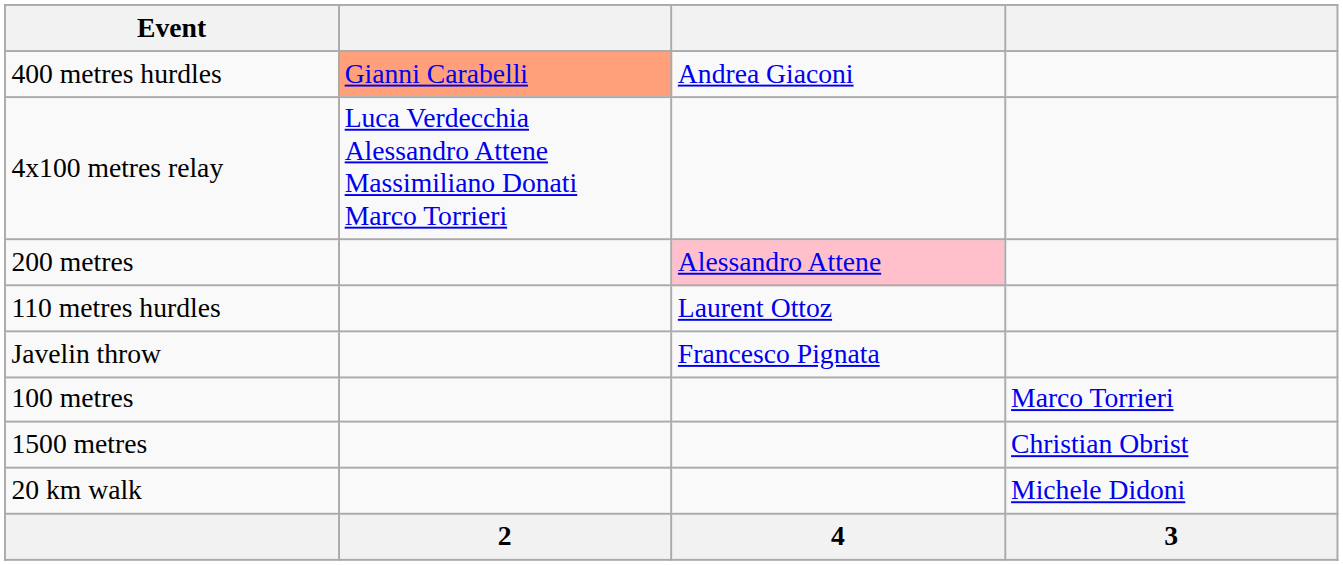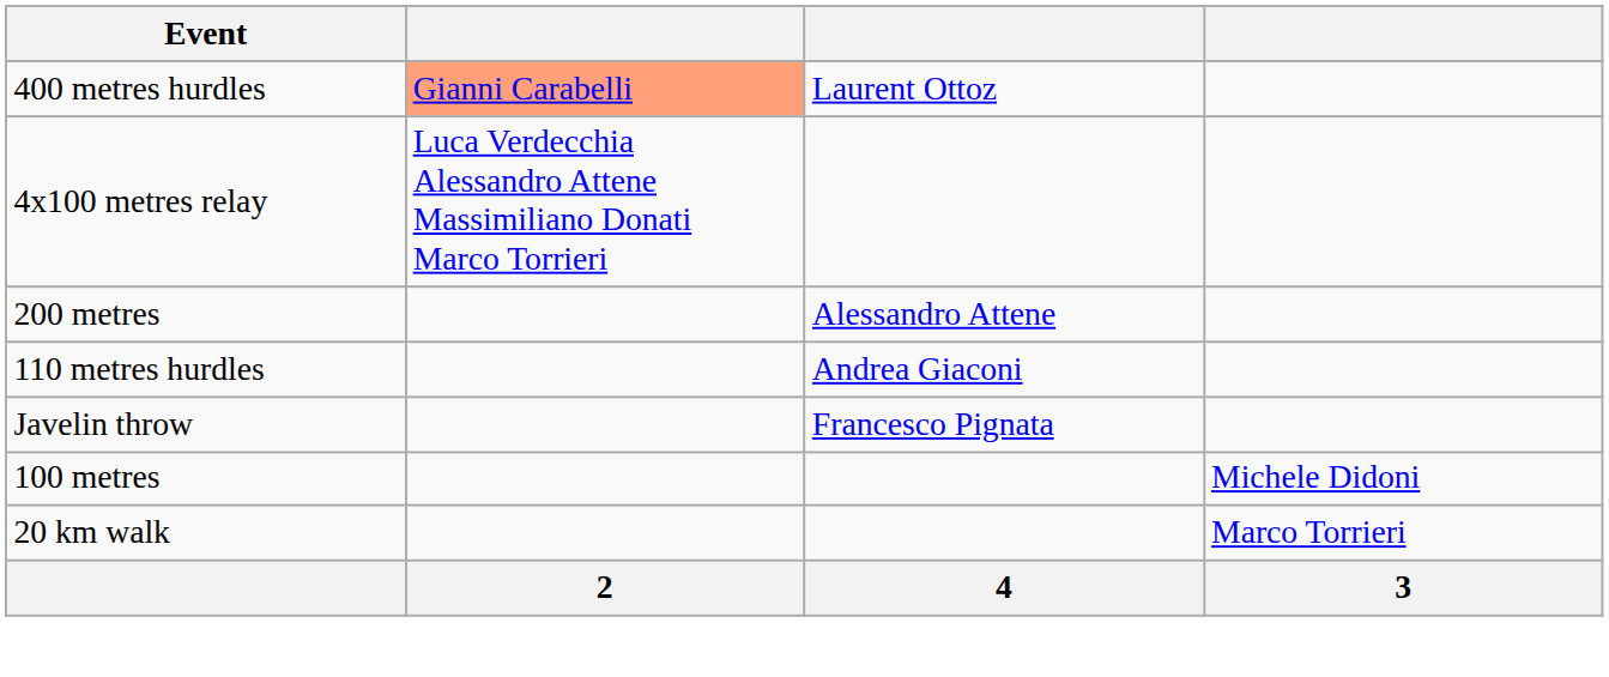 <table class="wikitable" width=55% style="font-size:90%; text-align:left;">
 <tr>
 <th width=25%>Event</th>
 <th width=25%></th>
 <th width=25%></th>
 <th width=25%></th>
 </tr>
 <tr>
 <td>400 metres hurdles</td>
 <td style="background: lightsalmon;"><a href='#'>Gianni Carabelli</a></td>
-<td><a href='#'>Andrea Giaconi</a></td>
+<td><a href='#'>Laurent Ottoz</a></td>
 <td></td>
 </tr>
 <tr>
 <td>4x100 metres relay</td>
 <td><a href='#'>Luca Verdecchia</a><br><a href='#'>Alessandro Attene</a><br><a href='#'>Massimiliano Donati</a><br><a href='#'>Marco Torrieri</a></td>
 <td></td>
 <td></td>
 </tr>
 <tr>
 <td>200 metres</td>
 <td></td>
-<td style="background: pink;"><a href='#'>Alessandro Attene</a></td>
+<td><a href='#'>Alessandro Attene</a></td>
 <td></td>
 </tr>
 <tr>
 <td>110 metres hurdles</td>
 <td></td>
-<td><a href='#'>Laurent Ottoz</a></td>
+<td><a href='#'>Andrea Giaconi</a></td>
 <td></td>
 </tr>
 <tr>
 <td>Javelin throw</td>
 <td></td>
 <td><a href='#'>Francesco Pignata</a></td>
 <td></td>
 </tr>
 <tr>
 <td>100 metres</td>
 <td></td>
 <td></td>
-<td><a href='#'>Marco Torrieri</a></td>
-</tr>
-<tr>
-<td>1500 metres</td>
-<td></td>
-<td></td>
-<td><a href='#'>Christian Obrist</a></td>
+<td><a href='#'>Michele Didoni</a></td>
 </tr>
 <tr>
 <td>20 km walk</td>
 <td></td>
 <td></td>
-<td><a href='#'>Michele Didoni</a></td>
+<td><a href='#'>Marco Torrieri</a></td>
 </tr>
 <tr>
 <th></th>
 <th>2</th>
 <th>4</th>
 <th>3</th>
 </tr>
 </table>
